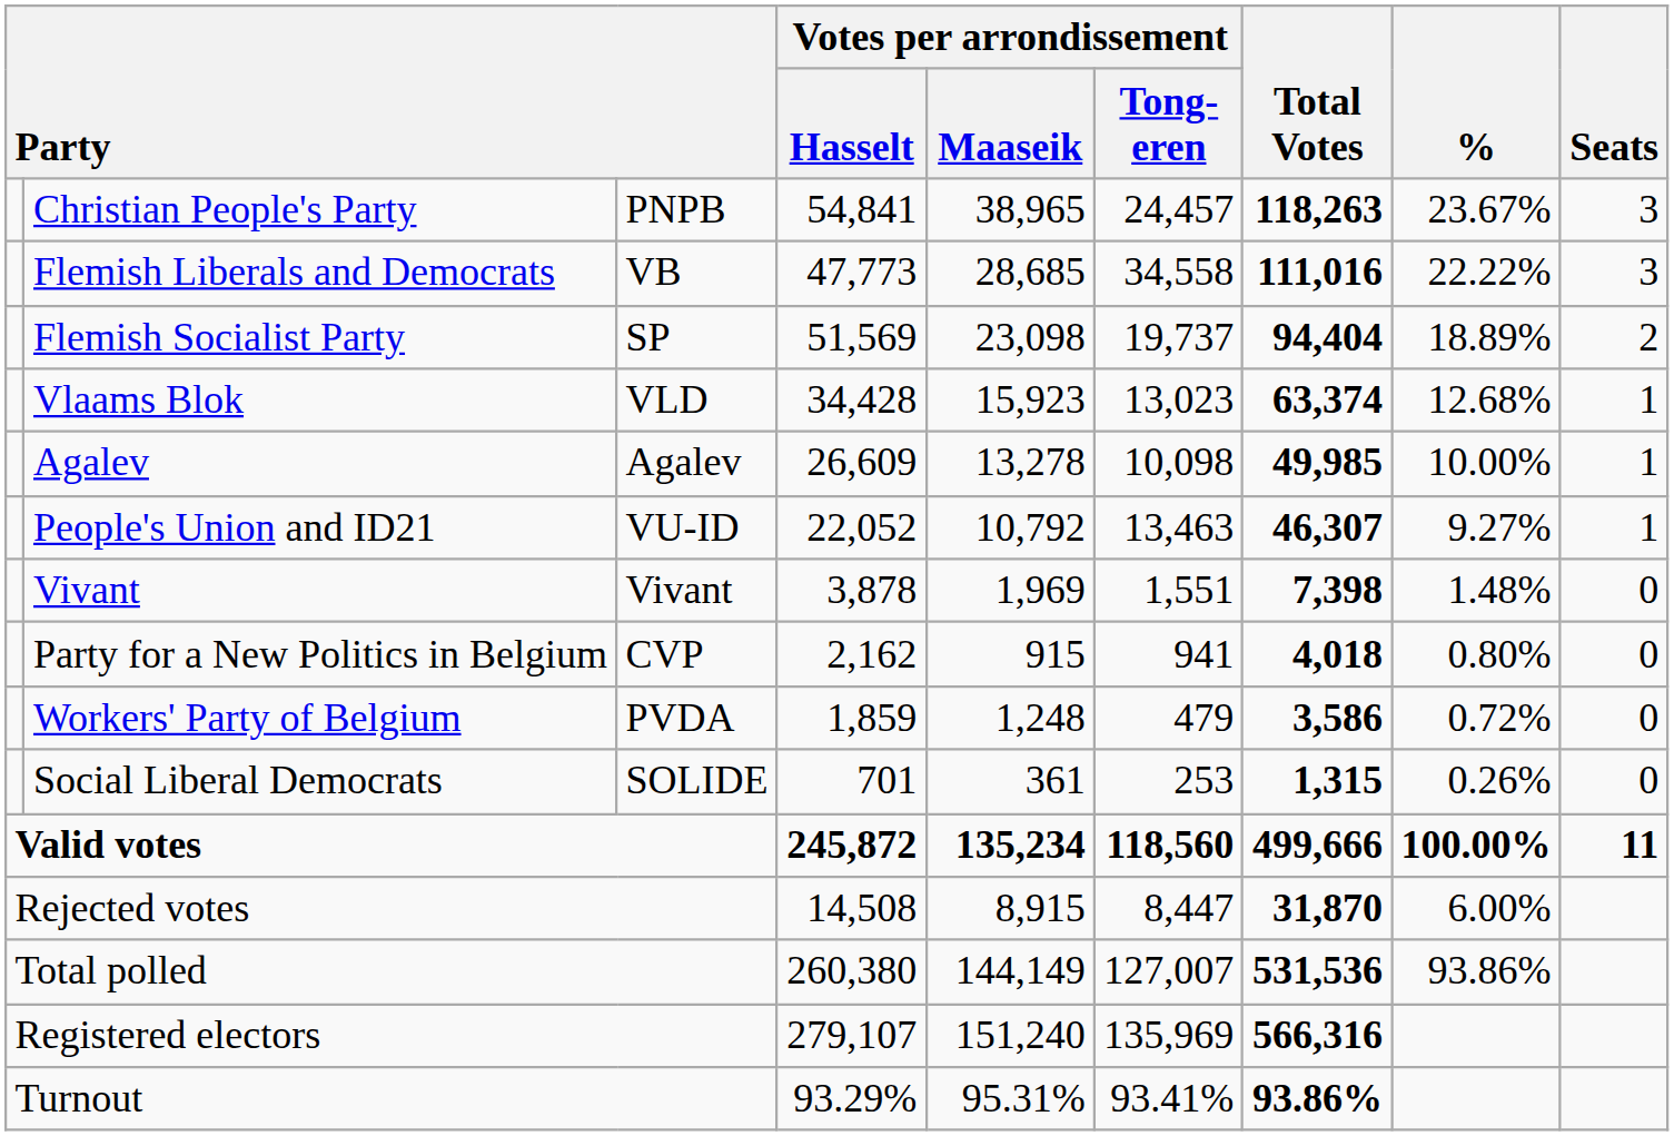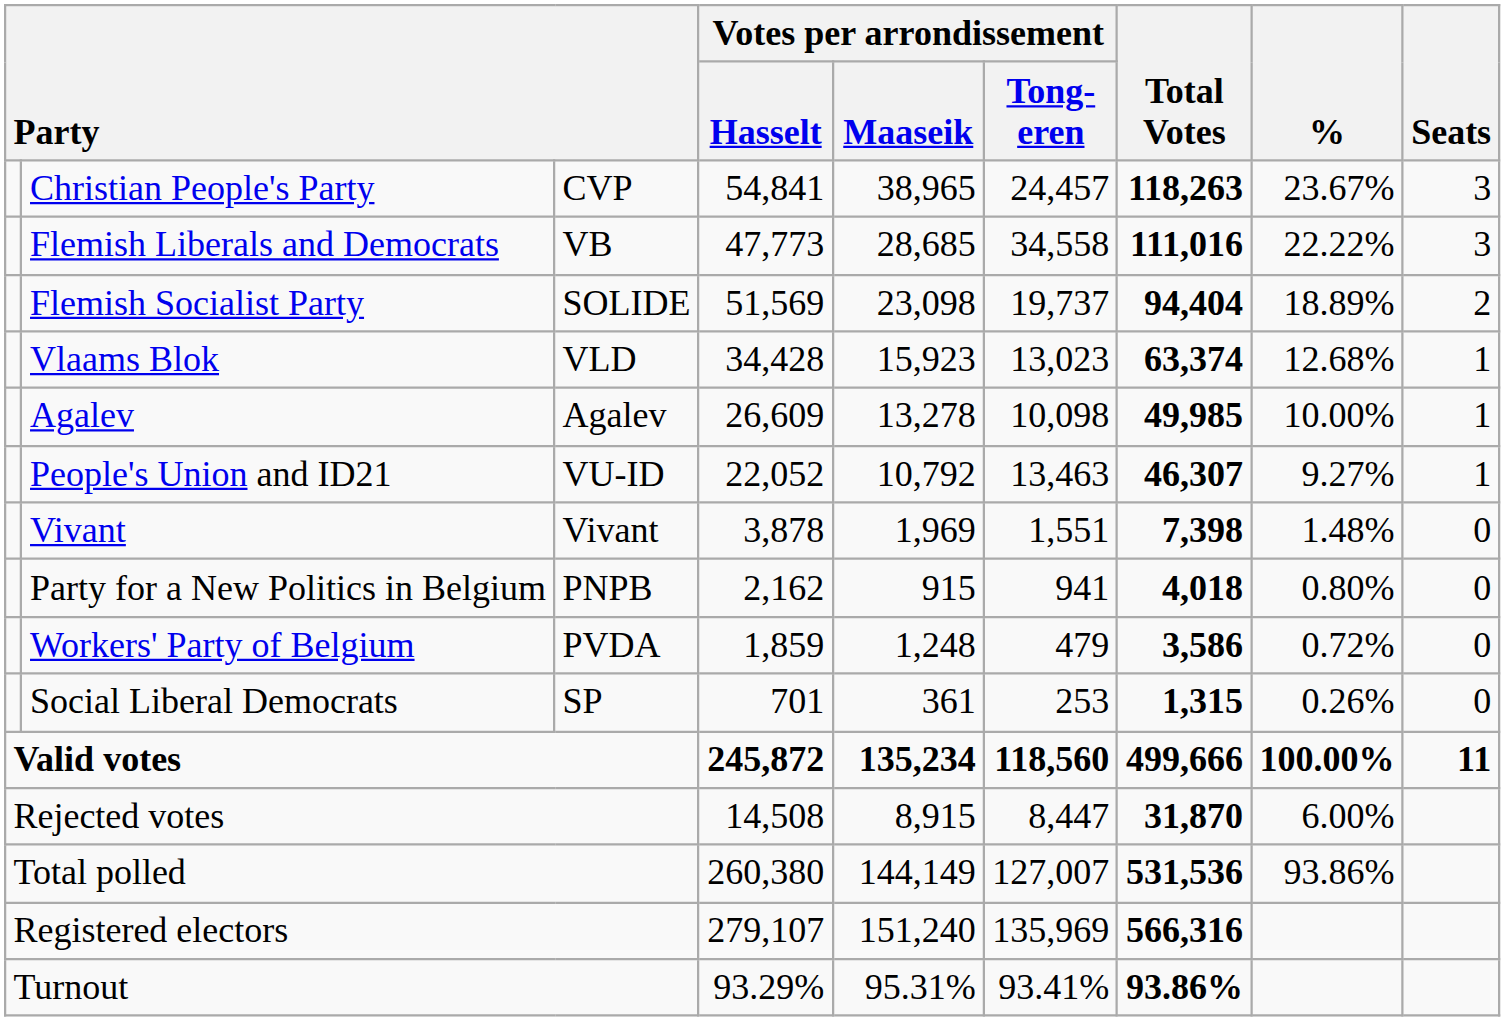 <table class="wikitable" border="1" style="text-align:right;">
 <tr>
 <th style="text-align:left;" valign=bottom rowspan=2 colspan=3>Party</th>
 <th colspan=3>Votes per arrondissement</th>
 <th align=center valign=bottom rowspan=2 width="50">Total Votes</th>
 <th align=center valign=bottom rowspan=2 width="50">%</th>
 <th align=center valign=bottom rowspan=2>Seats</th>
 </tr>
 <tr>
 <th align=center valign=bottom width="50"><a href='#'>Hasselt</a></th>
 <th align=center valign=bottom width="60"><a href='#'>Maaseik</a></th>
 <th align=center valign=bottom width="50"><a href='#'>Tong- eren</a></th>
 </tr>
 <tr>
 <td></td>
 <td align=left><a href='#'>Christian People's Party</a></td>
-<td align=left>PNPB</td>
+<td align=left>CVP</td>
 <td>54,841</td>
 <td>38,965</td>
 <td>24,457</td>
 <td><strong>118,263</strong></td>
 <td>23.67%</td>
 <td>3</td>
 </tr>
 <tr>
 <td></td>
 <td align=left style="white-space: nowrap;"><a href='#'>Flemish Liberals and Democrats</a></td>
 <td align=left>VB</td>
 <td>47,773</td>
 <td>28,685</td>
 <td>34,558</td>
 <td><strong>111,016</strong></td>
 <td>22.22%</td>
 <td>3</td>
 </tr>
 <tr>
 <td></td>
 <td align=left><a href='#'>Flemish Socialist Party</a></td>
-<td align=left>SP</td>
+<td align=left>SOLIDE</td>
 <td>51,569</td>
 <td>23,098</td>
 <td>19,737</td>
 <td><strong>94,404</strong></td>
 <td>18.89%</td>
 <td>2</td>
 </tr>
 <tr>
 <td></td>
 <td align=left><a href='#'>Vlaams Blok</a></td>
 <td align=left>VLD</td>
 <td>34,428</td>
 <td>15,923</td>
 <td>13,023</td>
 <td><strong>63,374</strong></td>
 <td>12.68%</td>
 <td>1</td>
 </tr>
 <tr>
 <td></td>
 <td align=left><a href='#'>Agalev</a></td>
 <td align=left>Agalev</td>
 <td>26,609</td>
 <td>13,278</td>
 <td>10,098</td>
 <td><strong>49,985</strong></td>
 <td>10.00%</td>
 <td>1</td>
 </tr>
 <tr>
 <td></td>
 <td align=left><a href='#'>People's Union</a> and ID21</td>
 <td align=left>VU-ID</td>
 <td>22,052</td>
 <td>10,792</td>
 <td>13,463</td>
 <td><strong>46,307</strong></td>
 <td>9.27%</td>
 <td>1</td>
 </tr>
 <tr>
 <td></td>
 <td align=left><a href='#'>Vivant</a></td>
 <td align=left>Vivant</td>
 <td>3,878</td>
 <td>1,969</td>
 <td>1,551</td>
 <td><strong>7,398</strong></td>
 <td>1.48%</td>
 <td>0</td>
 </tr>
 <tr>
 <td></td>
 <td align=left>Party for a New Politics in Belgium</td>
-<td align=left>CVP</td>
+<td align=left>PNPB</td>
 <td>2,162</td>
 <td>915</td>
 <td>941</td>
 <td><strong>4,018</strong></td>
 <td>0.80%</td>
 <td>0</td>
 </tr>
 <tr>
 <td></td>
 <td align=left><a href='#'>Workers' Party of Belgium</a></td>
 <td align=left>PVDA</td>
 <td>1,859</td>
 <td>1,248</td>
 <td>479</td>
 <td><strong>3,586</strong></td>
 <td>0.72%</td>
 <td>0</td>
 </tr>
 <tr>
 <td></td>
 <td align=left>Social Liberal Democrats</td>
-<td align=left>SOLIDE</td>
+<td align=left>SP</td>
 <td>701</td>
 <td>361</td>
 <td>253</td>
 <td><strong>1,315</strong></td>
 <td>0.26%</td>
 <td>0</td>
 </tr>
 <tr style="font-weight:bold">
 <td align=left colspan=3>Valid votes</td>
 <td>245,872</td>
 <td>135,234</td>
 <td>118,560</td>
 <td>499,666</td>
 <td>100.00%</td>
 <td>11</td>
 </tr>
 <tr>
 <td align=left colspan=3>Rejected votes</td>
 <td>14,508</td>
 <td>8,915</td>
 <td>8,447</td>
 <td><strong>31,870</strong></td>
 <td>6.00%</td>
 <td></td>
 </tr>
 <tr>
 <td align=left colspan=3>Total polled</td>
 <td>260,380</td>
 <td>144,149</td>
 <td>127,007</td>
 <td><strong>531,536</strong></td>
 <td>93.86%</td>
 <td></td>
 </tr>
 <tr>
 <td align=left colspan=3>Registered electors</td>
 <td>279,107</td>
 <td>151,240</td>
 <td>135,969</td>
 <td><strong>566,316</strong></td>
 <td></td>
 <td></td>
 </tr>
 <tr>
 <td align=left colspan=3>Turnout</td>
 <td>93.29%</td>
 <td>95.31%</td>
 <td>93.41%</td>
 <td><strong>93.86%</strong></td>
 <td></td>
 <td></td>
 </tr>
 </table>
